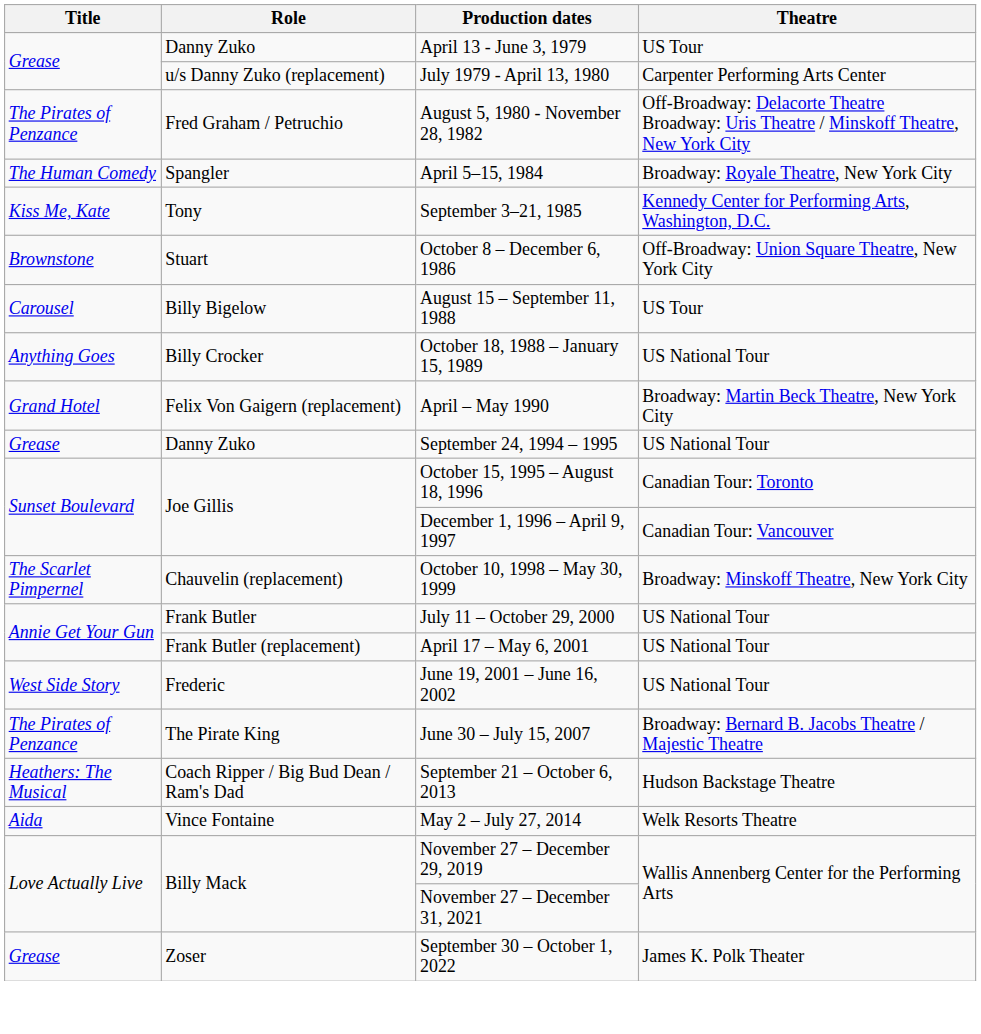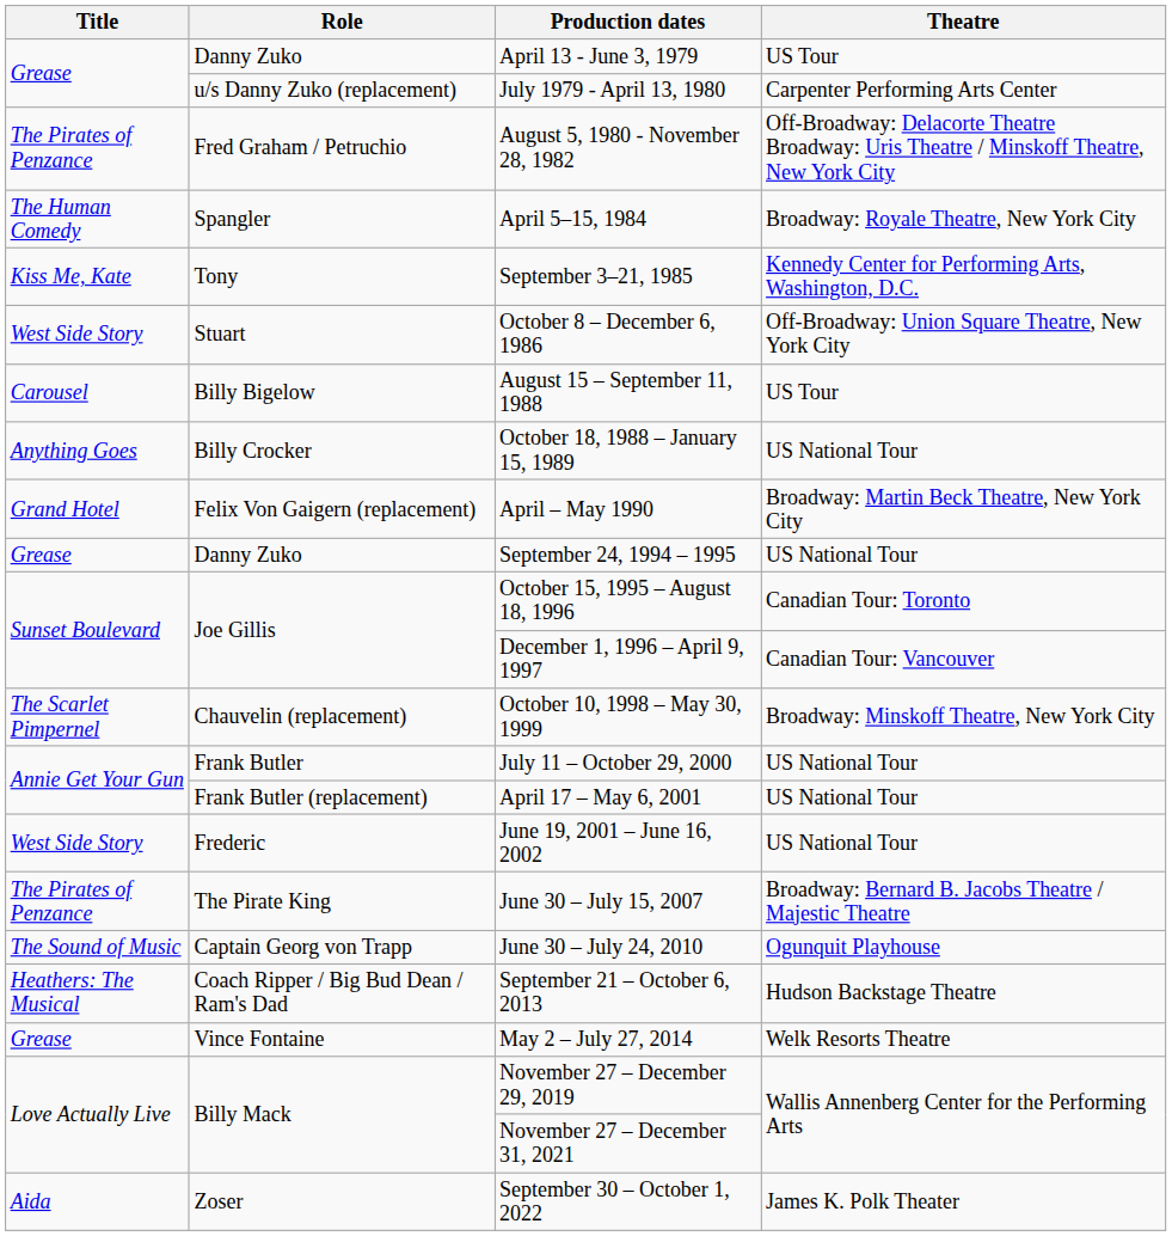 <table class="wikitable sortable">
 <tr>
 <th>Title</th>
 <th>Role</th>
 <th>Production dates</th>
 <th class=unsortable>Theatre</th>
 </tr>
 <tr>
 <td rowspan=2><em><a href='#'>Grease</a></em></td>
 <td>Danny Zuko</td>
 <td>April 13 - June 3, 1979</td>
 <td>US Tour</td>
 </tr>
 <tr>
 <td>u/s Danny Zuko (replacement)</td>
 <td>July 1979 - April 13, 1980</td>
 <td>Carpenter Performing Arts Center</td>
 </tr>
 <tr>
 <td><em><a href='#'>The Pirates of Penzance</a></em></td>
 <td>Fred Graham / Petruchio</td>
 <td>August 5, 1980 - November 28, 1982</td>
 <td>Off-Broadway: <a href='#'>Delacorte Theatre</a><br>Broadway: <a href='#'>Uris Theatre</a> / <a href='#'>Minskoff Theatre</a>, <a href='#'>New York City</a></td>
 </tr>
 <tr>
 <td><em><a href='#'>The Human Comedy</a></em></td>
 <td>Spangler</td>
 <td>April 5–15, 1984</td>
 <td>Broadway: <a href='#'>Royale Theatre</a>, New York City</td>
 </tr>
 <tr>
 <td><em><a href='#'>Kiss Me, Kate</a></em></td>
 <td>Tony</td>
 <td>September 3–21, 1985</td>
 <td><a href='#'>Kennedy Center for Performing Arts</a>, <a href='#'>Washington, D.C.</a></td>
 </tr>
 <tr>
-<td><em><a href='#'>Brownstone</a></em></td>
+<td><em><a href='#'>West Side Story</a></em></td>
 <td>Stuart</td>
 <td>October 8 – December 6, 1986</td>
 <td>Off-Broadway: <a href='#'>Union Square Theatre</a>, New York City</td>
 </tr>
 <tr>
 <td><a href='#'><em>Carousel</em></a></td>
 <td>Billy Bigelow</td>
 <td>August 15 – September 11, 1988</td>
 <td>US Tour</td>
 </tr>
 <tr>
 <td><em><a href='#'>Anything Goes</a></em></td>
 <td>Billy Crocker</td>
 <td>October 18, 1988 – January 15, 1989</td>
 <td>US National Tour</td>
 </tr>
 <tr>
 <td><em><a href='#'>Grand Hotel</a></em></td>
 <td>Felix Von Gaigern (replacement)</td>
 <td>April – May 1990</td>
 <td>Broadway: <a href='#'>Martin Beck Theatre</a>, New York City</td>
 </tr>
 <tr>
 <td><em><a href='#'>Grease</a></em></td>
 <td>Danny Zuko</td>
 <td>September 24, 1994 – 1995</td>
 <td>US National Tour</td>
 </tr>
 <tr>
 <td rowspan=2><em><a href='#'>Sunset Boulevard</a></em></td>
 <td rowspan=2>Joe Gillis</td>
 <td>October 15, 1995 – August 18, 1996</td>
 <td>Canadian Tour: <a href='#'>Toronto</a></td>
 </tr>
 <tr>
 <td>December 1, 1996 – April 9, 1997</td>
 <td>Canadian Tour: <a href='#'>Vancouver</a></td>
 </tr>
 <tr>
 <td><em><a href='#'>The Scarlet Pimpernel</a></em></td>
 <td>Chauvelin (replacement)</td>
 <td>October 10, 1998 – May 30, 1999</td>
 <td>Broadway: <a href='#'>Minskoff Theatre</a>, New York City</td>
 </tr>
 <tr>
 <td rowspan=2><em><a href='#'>Annie Get Your Gun</a></em></td>
 <td>Frank Butler</td>
 <td>July 11 – October 29, 2000</td>
 <td>US National Tour</td>
 </tr>
 <tr>
 <td>Frank Butler (replacement)</td>
 <td>April 17 – May 6, 2001</td>
 <td>US National Tour</td>
 </tr>
 <tr>
 <td><em><a href='#'>West Side Story</a></em></td>
 <td>Frederic</td>
 <td>June 19, 2001 – June 16, 2002</td>
 <td>US National Tour</td>
 </tr>
 <tr>
 <td><em><a href='#'>The Pirates of Penzance</a></em></td>
 <td>The Pirate King</td>
 <td>June 30 – July 15, 2007</td>
 <td>Broadway: <a href='#'>Bernard B. Jacobs Theatre</a> / <a href='#'>Majestic Theatre</a></td>
 </tr>
 <tr>
+<td><em><a href='#'>The Sound of Music</a></em></td>
+<td>Captain Georg von Trapp</td>
+<td>June 30 – July 24, 2010</td>
+<td><a href='#'>Ogunquit Playhouse</a></td>
+</tr>
+<tr>
 <td><em><a href='#'>Heathers: The Musical</a></em></td>
 <td>Coach Ripper / Big Bud Dean / Ram's Dad</td>
 <td>September 21 – October 6, 2013</td>
 <td>Hudson Backstage Theatre</td>
 </tr>
 <tr>
-<td><a href='#'><em>Aida</em></a></td>
+<td><a href='#'><em>Grease</em></a></td>
 <td>Vince Fontaine</td>
 <td>May 2 – July 27, 2014</td>
 <td>Welk Resorts Theatre</td>
 </tr>
 <tr>
 <td rowspan=2><em>Love Actually Live</em></td>
 <td rowspan=2>Billy Mack</td>
 <td>November 27 – December 29, 2019</td>
 <td rowspan=2>Wallis Annenberg Center for the Performing Arts</td>
 </tr>
 <tr>
 <td>November 27 – December 31, 2021</td>
 </tr>
 <tr>
-<td><a href='#'><em>Grease</em></a></td>
+<td><a href='#'><em>Aida</em></a></td>
 <td>Zoser</td>
 <td>September 30 – October 1, 2022</td>
 <td>James K. Polk Theater</td>
 </tr>
 </table>
